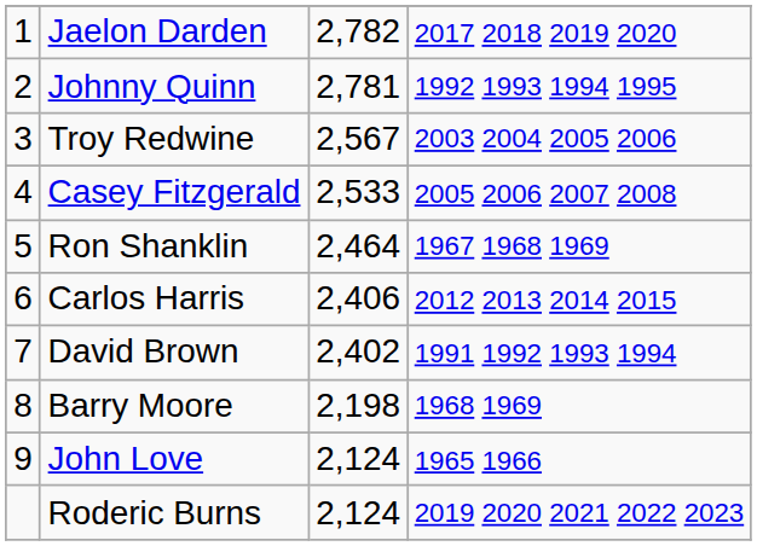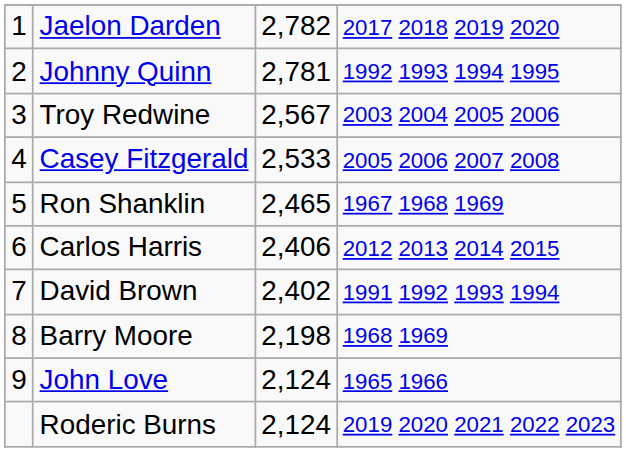 <table class="wikitable">
 <tr>
 </tr>
 <tr>
 <td>1</td>
 <td><a href='#'>Jaelon Darden</a></td>
 <td>2,782</td>
 <td style="font-size:80%;"><a href='#'>2017</a> <a href='#'>2018</a> <a href='#'>2019</a> <a href='#'>2020</a></td>
 </tr>
 <tr>
 <td>2</td>
 <td><a href='#'>Johnny Quinn</a></td>
 <td>2,781</td>
 <td style="font-size:80%;"><a href='#'>1992</a> <a href='#'>1993</a> <a href='#'>1994</a> <a href='#'>1995</a></td>
 </tr>
 <tr>
 <td>3</td>
 <td>Troy Redwine</td>
 <td>2,567</td>
 <td style="font-size:80%;"><a href='#'>2003</a> <a href='#'>2004</a> <a href='#'>2005</a> <a href='#'>2006</a></td>
 </tr>
 <tr>
 <td>4</td>
 <td><a href='#'>Casey Fitzgerald</a></td>
 <td>2,533</td>
 <td style="font-size:80%;"><a href='#'>2005</a> <a href='#'>2006</a> <a href='#'>2007</a> <a href='#'>2008</a></td>
 </tr>
 <tr>
 <td>5</td>
 <td>Ron Shanklin</td>
-<td>2,464</td>
+<td>2,465</td>
 <td style="font-size:80%;"><a href='#'>1967</a> <a href='#'>1968</a> <a href='#'>1969</a></td>
 </tr>
 <tr>
 <td>6</td>
 <td>Carlos Harris</td>
 <td>2,406</td>
 <td style="font-size:80%;"><a href='#'>2012</a> <a href='#'>2013</a> <a href='#'>2014</a> <a href='#'>2015</a></td>
 </tr>
 <tr>
 <td>7</td>
 <td>David Brown</td>
 <td>2,402</td>
 <td style="font-size:80%;"><a href='#'>1991</a> <a href='#'>1992</a> <a href='#'>1993</a> <a href='#'>1994</a></td>
 </tr>
 <tr>
 <td>8</td>
 <td>Barry Moore</td>
 <td>2,198</td>
 <td style="font-size:80%;"><a href='#'>1968</a> <a href='#'>1969</a></td>
 </tr>
 <tr>
 <td>9</td>
 <td><a href='#'>John Love</a></td>
 <td>2,124</td>
 <td style="font-size:80%;"><a href='#'>1965</a> <a href='#'>1966</a></td>
 </tr>
 <tr>
 <td></td>
 <td>Roderic Burns</td>
 <td>2,124</td>
 <td style="font-size:80%;"><a href='#'>2019</a> <a href='#'>2020</a> <a href='#'>2021</a> <a href='#'>2022</a> <a href='#'>2023</a></td>
 </tr>
 </table>
